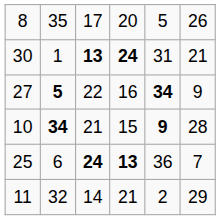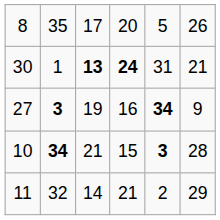 <table class="wikitable" style="margin-left:auto;margin-right:auto;text-align:center;width:12em;height:12em;table-layout:fixed;">
 <tr>
 <td>8</td>
 <td>35</td>
 <td>17</td>
 <td>20</td>
 <td>5</td>
 <td>26</td>
 </tr>
 <tr>
 <td>30</td>
 <td>1</td>
 <td><strong>13</strong></td>
 <td><strong>24</strong></td>
 <td>31</td>
 <td>21</td>
 </tr>
 <tr>
 <td>27</td>
-<td><strong>5</strong></td>
-<td>22</td>
+<td><strong>3</strong></td>
+<td>19</td>
 <td>16</td>
 <td><strong>34</strong></td>
 <td>9</td>
 </tr>
 <tr>
 <td>10</td>
 <td><strong>34</strong></td>
 <td>21</td>
 <td>15</td>
-<td><strong>9</strong></td>
+<td><strong>3</strong></td>
 <td>28</td>
-</tr>
-<tr>
-<td>25</td>
-<td>6</td>
-<td><strong>24</strong></td>
-<td><strong>13</strong></td>
-<td>36</td>
-<td>7</td>
 </tr>
 <tr>
 <td>11</td>
 <td>32</td>
 <td>14</td>
 <td>21</td>
 <td>2</td>
 <td>29</td>
 </tr>
 </table>
